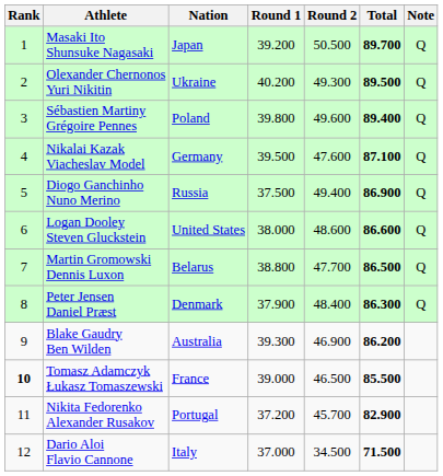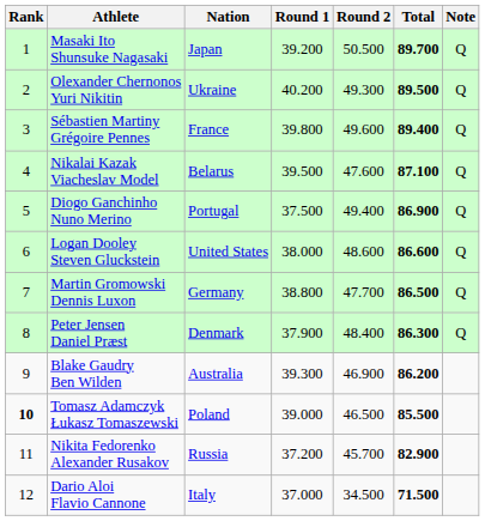 <table class="wikitable sortable" style="text-align:center">
 <tr>
 <th>Rank</th>
 <th>Athlete</th>
 <th>Nation</th>
 <th>Round 1</th>
 <th>Round 2</th>
 <th>Total</th>
 <th>Note</th>
 </tr>
 <tr bgcolor=ccffcc>
 <td>1</td>
 <td align=left><a href='#'>Masaki Ito</a><br><a href='#'>Shunsuke Nagasaki</a></td>
 <td align=left> <a href='#'>Japan</a></td>
 <td>39.200</td>
 <td>50.500</td>
 <td><strong>89.700</strong></td>
 <td>Q</td>
 </tr>
 <tr bgcolor=ccffcc>
 <td>2</td>
 <td align=left><a href='#'>Olexander Chernonos</a><br><a href='#'>Yuri Nikitin</a></td>
 <td align=left> <a href='#'>Ukraine</a></td>
 <td>40.200</td>
 <td>49.300</td>
 <td><strong>89.500</strong></td>
 <td>Q</td>
 </tr>
 <tr bgcolor=ccffcc>
 <td>3</td>
 <td align=left><a href='#'>Sébastien Martiny</a><br><a href='#'>Grégoire Pennes</a></td>
-<td align=left> <a href='#'>Poland</a></td>
+<td align=left> <a href='#'>France</a></td>
 <td>39.800</td>
 <td>49.600</td>
 <td><strong>89.400</strong></td>
 <td>Q</td>
 </tr>
 <tr bgcolor=ccffcc>
 <td>4</td>
 <td align=left><a href='#'>Nikalai Kazak</a><br><a href='#'>Viacheslav Model</a></td>
-<td align=left> <a href='#'>Germany</a></td>
+<td align=left> <a href='#'>Belarus</a></td>
 <td>39.500</td>
 <td>47.600</td>
 <td><strong>87.100</strong></td>
 <td>Q</td>
 </tr>
 <tr bgcolor=ccffcc>
 <td>5</td>
 <td align=left><a href='#'>Diogo Ganchinho</a><br><a href='#'>Nuno Merino</a></td>
-<td align=left> <a href='#'>Russia</a></td>
+<td align=left> <a href='#'>Portugal</a></td>
 <td>37.500</td>
 <td>49.400</td>
 <td><strong>86.900</strong></td>
 <td>Q</td>
 </tr>
 <tr bgcolor=ccffcc>
 <td>6</td>
 <td align=left><a href='#'>Logan Dooley</a><br><a href='#'>Steven Gluckstein</a></td>
 <td align=left> <a href='#'>United States</a></td>
 <td>38.000</td>
 <td>48.600</td>
 <td><strong>86.600</strong></td>
 <td>Q</td>
 </tr>
 <tr bgcolor=ccffcc>
 <td>7</td>
 <td align=left><a href='#'>Martin Gromowski</a><br><a href='#'>Dennis Luxon</a></td>
-<td align=left> <a href='#'>Belarus</a></td>
+<td align=left> <a href='#'>Germany</a></td>
 <td>38.800</td>
 <td>47.700</td>
 <td><strong>86.500</strong></td>
 <td>Q</td>
 </tr>
 <tr bgcolor=ccffcc>
 <td>8</td>
 <td align=left><a href='#'>Peter Jensen</a><br><a href='#'>Daniel Præst</a></td>
 <td align=left> <a href='#'>Denmark</a></td>
 <td>37.900</td>
 <td>48.400</td>
 <td><strong>86.300</strong></td>
 <td>Q</td>
 </tr>
 <tr>
 <td>9</td>
 <td align=left><a href='#'>Blake Gaudry</a><br><a href='#'>Ben Wilden</a></td>
 <td align=left> <a href='#'>Australia</a></td>
 <td>39.300</td>
 <td>46.900</td>
 <td><strong>86.200</strong></td>
 <td></td>
 </tr>
 <tr>
 <td><strong>10</strong></td>
 <td align=left><a href='#'>Tomasz Adamczyk</a><br><a href='#'>Łukasz Tomaszewski</a></td>
-<td align=left> <a href='#'>France</a></td>
+<td align=left> <a href='#'>Poland</a></td>
 <td>39.000</td>
 <td>46.500</td>
 <td><strong>85.500</strong></td>
 <td></td>
 </tr>
 <tr>
 <td>11</td>
 <td align=left><a href='#'>Nikita Fedorenko</a><br><a href='#'>Alexander Rusakov</a></td>
-<td align=left> <a href='#'>Portugal</a></td>
+<td align=left> <a href='#'>Russia</a></td>
 <td>37.200</td>
 <td>45.700</td>
 <td><strong>82.900</strong></td>
 <td></td>
 </tr>
 <tr>
 <td>12</td>
 <td align=left><a href='#'>Dario Aloi</a><br><a href='#'>Flavio Cannone</a></td>
 <td align=left> <a href='#'>Italy</a></td>
 <td>37.000</td>
 <td>34.500</td>
 <td><strong>71.500</strong></td>
 <td></td>
 </tr>
 </table>
